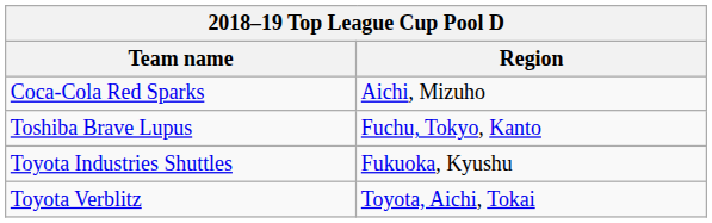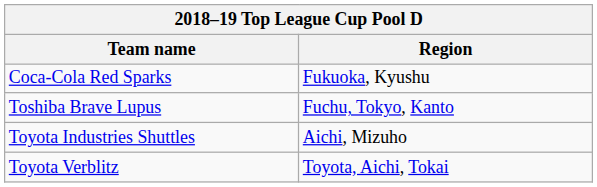 <table class="wikitable" style="text-align:left; font-size:90%; width:30%;">
 <tr>
 <th colspan=4 align=center><strong>2018–19 Top League Cup Pool D</strong></th>
 </tr>
 <tr>
 <th width="50%">Team name</th>
 <th width="50%">Region</th>
 </tr>
 <tr>
 <td><a href='#'>Coca-Cola Red Sparks</a></td>
-<td><a href='#'>Aichi</a>, Mizuho</td>
+<td><a href='#'>Fukuoka</a>, Kyushu</td>
 </tr>
 <tr>
 <td><a href='#'>Toshiba Brave Lupus</a></td>
 <td><a href='#'>Fuchu, Tokyo</a>, <a href='#'>Kanto</a></td>
 </tr>
 <tr>
 <td><a href='#'>Toyota Industries Shuttles</a></td>
-<td><a href='#'>Fukuoka</a>, Kyushu</td>
+<td><a href='#'>Aichi</a>, Mizuho</td>
 </tr>
 <tr>
 <td><a href='#'>Toyota Verblitz</a></td>
 <td><a href='#'>Toyota, Aichi</a>, <a href='#'>Tokai</a></td>
 </tr>
 </table>
